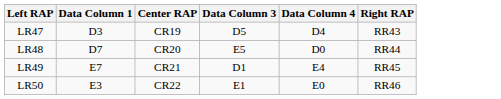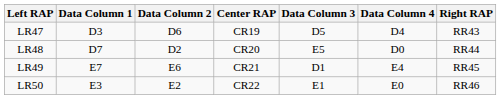 <table class="wikitable" border="1" style="text-align:center">
 <tr>
 <th>Left RAP</th>
 <th>Data Column 1</th>
+<th>Data Column 2</th>
 <th>Center RAP</th>
 <th>Data Column 3</th>
 <th>Data Column 4</th>
 <th>Right RAP</th>
 </tr>
 <tr>
 <td>LR47</td>
 <td>D3</td>
+<td>D6</td>
 <td>CR19</td>
 <td>D5</td>
 <td>D4</td>
 <td>RR43</td>
 </tr>
 <tr>
 <td>LR48</td>
 <td>D7</td>
+<td>D2</td>
 <td>CR20</td>
 <td>E5</td>
 <td>D0</td>
 <td>RR44</td>
 </tr>
 <tr>
 <td>LR49</td>
 <td>E7</td>
+<td>E6</td>
 <td>CR21</td>
 <td>D1</td>
 <td>E4</td>
 <td>RR45</td>
 </tr>
 <tr>
 <td>LR50</td>
 <td>E3</td>
+<td>E2</td>
 <td>CR22</td>
 <td>E1</td>
 <td>E0</td>
 <td>RR46</td>
 </tr>
 </table>
